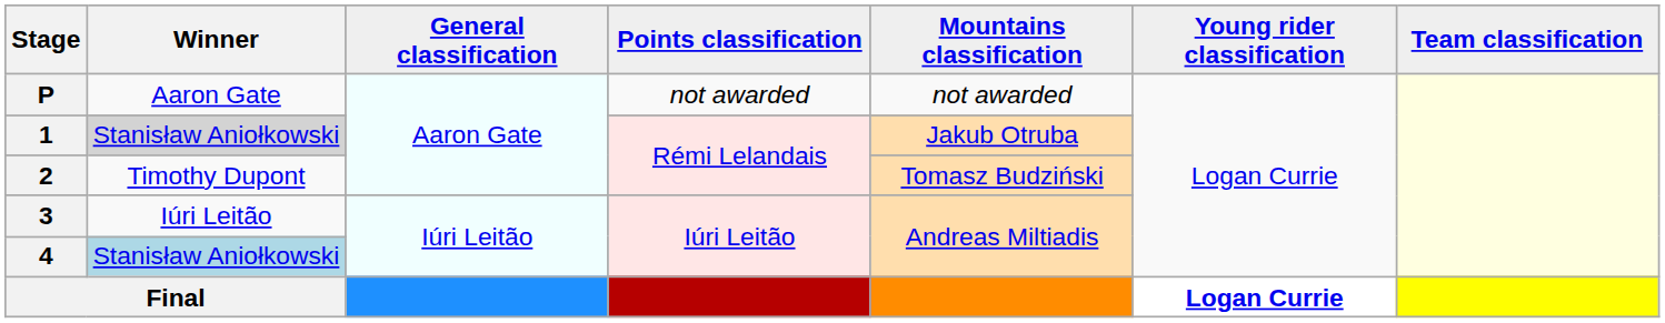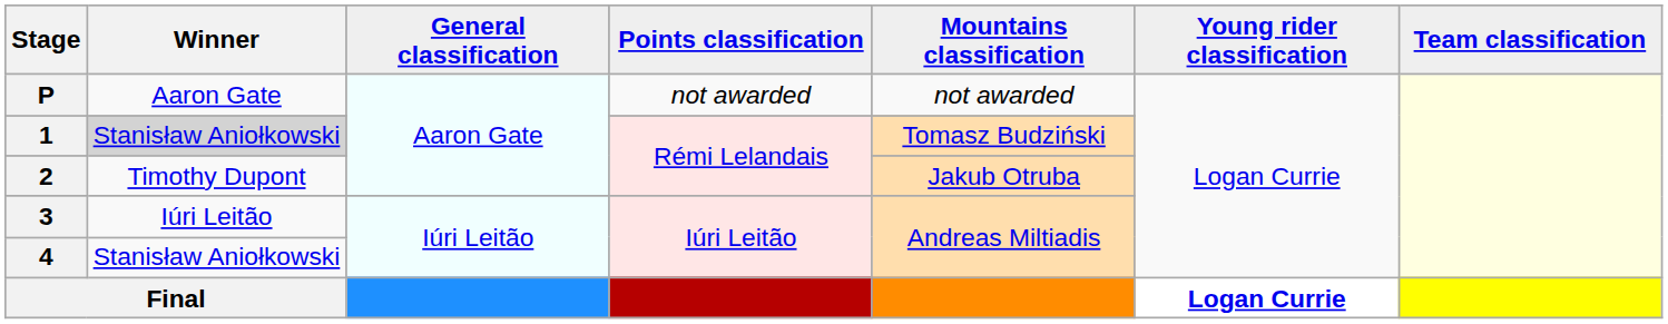 <table class="wikitable" style="text-align: center; font-size:smaller;">
 <tr>
 <th style="width:1%;">Stage</th>
 <th style="width:16.5%;">Winner</th>
 <th style="background:#efefef; width:16.5%;"><a href='#'>General classification</a><br></th>
 <th style="background:#efefef; width:16.5%;"><a href='#'>Points classification</a><br></th>
 <th style="background:#efefef; width:16.5%;"><a href='#'>Mountains classification</a><br></th>
 <th style="background:#efefef; width:16.5%;"><a href='#'>Young rider classification</a><br></th>
 <th style="background:#efefef; width:16.5%;"><a href='#'>Team classification</a></th>
 </tr>
 <tr>
 <th>P</th>
 <td><a href='#'>Aaron Gate</a></td>
 <td style="background:azure;" rowspan=3><a href='#'>Aaron Gate</a></td>
 <td><em>not awarded</em></td>
 <td><em>not awarded</em></td>
 <td style="background:offwhite;" rowspan=5><a href='#'>Logan Currie</a></td>
 <td style="background:lightyellow;" rowspan=5></td>
 </tr>
 <tr>
 <th>1</th>
 <td style="background: lightgrey;"><a href='#'>Stanisław Aniołkowski</a></td>
 <td style="background:#FFE6E6;" rowspan=2><a href='#'>Rémi Lelandais</a></td>
-<td style="background:navajowhite;"><a href='#'>Jakub Otruba</a></td>
+<td style="background:navajowhite;"><a href='#'>Tomasz Budziński</a></td>
 </tr>
 <tr>
 <th>2</th>
 <td><a href='#'>Timothy Dupont</a></td>
-<td style="background:navajowhite;"><a href='#'>Tomasz Budziński</a></td>
+<td style="background:navajowhite;"><a href='#'>Jakub Otruba</a></td>
 </tr>
 <tr>
 <th>3</th>
 <td><a href='#'>Iúri Leitão</a></td>
 <td style="background:azure;" rowspan=2><a href='#'>Iúri Leitão</a></td>
 <td style="background:#FFE6E6;" rowspan=2><a href='#'>Iúri Leitão</a></td>
 <td style="background:navajowhite;" rowspan=2><a href='#'>Andreas Miltiadis</a></td>
 </tr>
 <tr>
 <th>4</th>
-<td style="background: lightblue;"><a href='#'>Stanisław Aniołkowski</a></td>
+<td><a href='#'>Stanisław Aniołkowski</a></td>
 </tr>
 <tr>
 <th colspan="2">Final</th>
 <th style="background:dodgerblue;"></th>
 <th style="background:#B60000;"></th>
 <th style="background:#FF8C00"></th>
 <th style="background:white;"><a href='#'>Logan Currie</a></th>
 <th style="background:yellow;"></th>
 </tr>
 </table>
